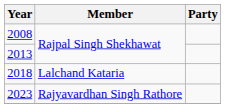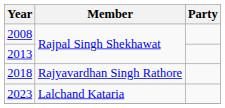 <table class="wikitable sortable">
 <tr>
 <th>Year</th>
 <th>Member</th>
 <th colspan="2">Party</th>
 </tr>
 <tr>
 <td><a href='#'>2008</a></td>
 <td rowspan=2><a href='#'>Rajpal Singh Shekhawat</a></td>
 <td></td>
 </tr>
 <tr>
 <td><a href='#'>2013</a></td>
 </tr>
 <tr>
 <td><a href='#'>2018</a></td>
-<td><a href='#'>Lalchand Kataria</a></td>
+<td><a href='#'>Rajyavardhan Singh Rathore</a></td>
 <td></td>
 </tr>
 <tr>
 <td><a href='#'>2023</a></td>
-<td><a href='#'>Rajyavardhan Singh Rathore</a></td>
+<td><a href='#'>Lalchand Kataria</a></td>
 <td></td>
 </tr>
 <tr>
 </tr>
 </table>
